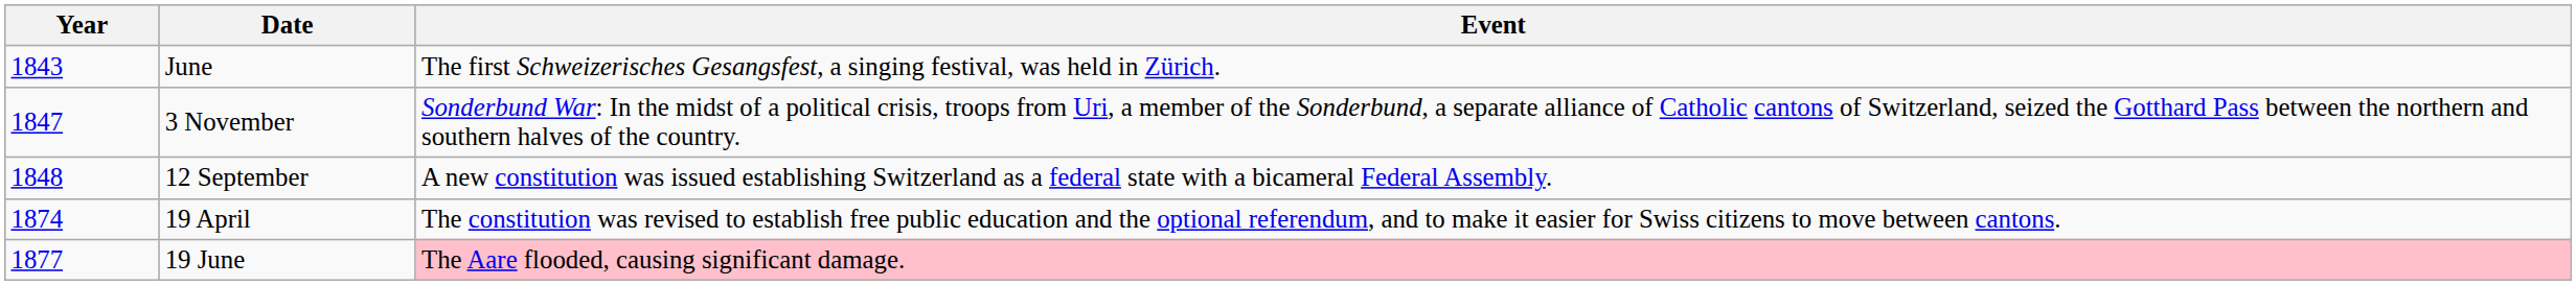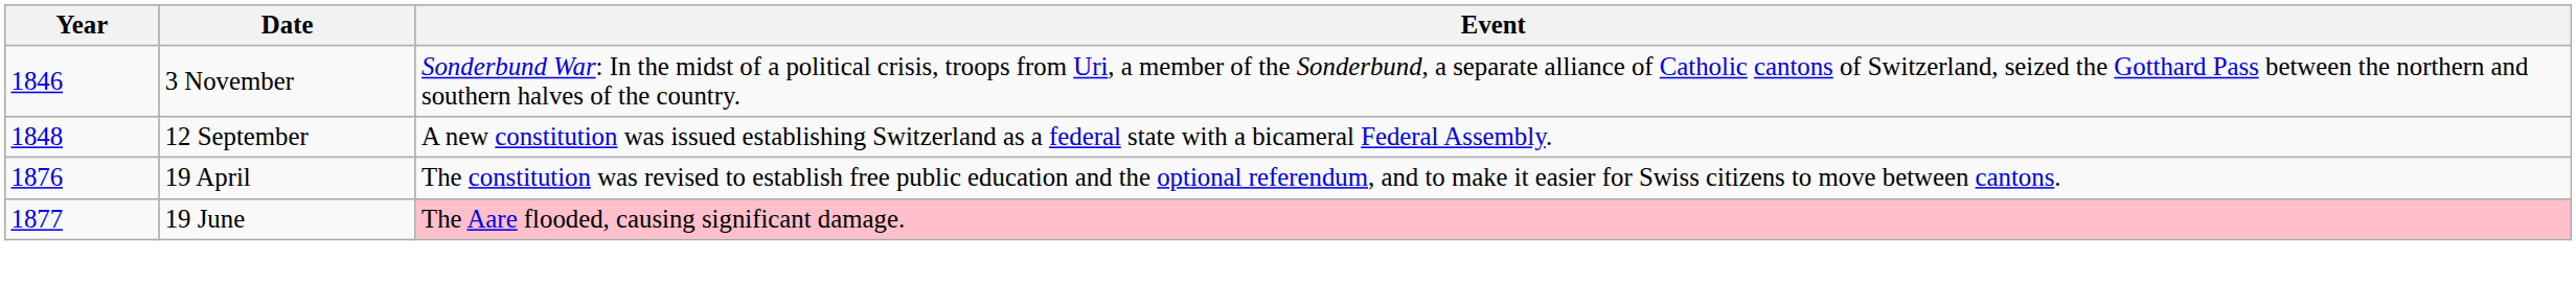 <table class="wikitable" width="100%">
 <tr>
 <th style="width: 6%;">Year</th>
 <th style="width: 10%;">Date</th>
 <th>Event</th>
 </tr>
 <tr>
-<td><a href='#'>1843</a></td>
-<td>June</td>
-<td>The first <em>Schweizerisches Gesangsfest</em>, a singing festival, was held in <a href='#'>Zürich</a>.</td>
-</tr>
-<tr>
-<td><a href='#'>1847</a></td>
+<td><a href='#'>1846</a></td>
 <td>3 November</td>
 <td><em><a href='#'>Sonderbund War</a></em>: In the midst of a political crisis, troops from <a href='#'>Uri</a>, a member of the <em>Sonderbund</em>, a separate alliance of <a href='#'>Catholic</a> <a href='#'>cantons</a> of Switzerland, seized the <a href='#'>Gotthard Pass</a> between the northern and southern halves of the country.</td>
 </tr>
 <tr>
 <td><a href='#'>1848</a></td>
 <td>12 September</td>
 <td>A new <a href='#'>constitution</a> was issued establishing Switzerland as a <a href='#'>federal</a> state with a bicameral <a href='#'>Federal Assembly</a>.</td>
 </tr>
 <tr>
-<td><a href='#'>1874</a></td>
+<td><a href='#'>1876</a></td>
 <td>19 April</td>
 <td>The <a href='#'>constitution</a> was revised to establish free public education and the <a href='#'>optional referendum</a>, and to make it easier for Swiss citizens to move between <a href='#'>cantons</a>.</td>
 </tr>
 <tr>
 <td><a href='#'>1877</a></td>
 <td>19 June</td>
 <td style="background: pink;">The <a href='#'>Aare</a> flooded, causing significant damage.</td>
 </tr>
 </table>
